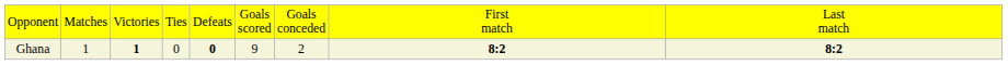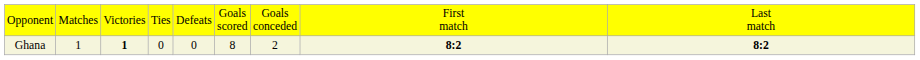 <table class="wikitable">
 <tr style="background: yellow;">
 <td align=center>Opponent</td>
 <td align=center>Matches</td>
 <td align=center>Victories</td>
 <td align=center>Ties</td>
 <td align=center>Defeats</td>
 <td align=center>Goals scored</td>
 <td align=center>Goals conceded</td>
 <td style="width:40%" align=center>First<br> match</td>
 <td style="width:40%" align=center>Last<br> match</td>
 </tr>
 <tr>
 <td align=center bgcolor=#f5f5dc>Ghana</td>
 <td align=center bgcolor=#f5f5dc>1</td>
 <td align=center bgcolor=#f5f5dc><strong>1</strong></td>
 <td align=center bgcolor=#f5f5dc>0</td>
-<td align=center bgcolor=#f5f5dc><strong>0</strong></td>
-<td align=center bgcolor=#f5f5dc>9</td>
+<td align=center bgcolor=#f5f5dc>0</td>
+<td align=center bgcolor=#f5f5dc>8</td>
 <td align=center bgcolor=#f5f5dc>2</td>
 <td align=center bgcolor=#f5f5dc><strong>8:2</strong> </td>
 <td align=center bgcolor=#f5f5dc><strong>8:2</strong> </td>
 </tr>
 </table>
